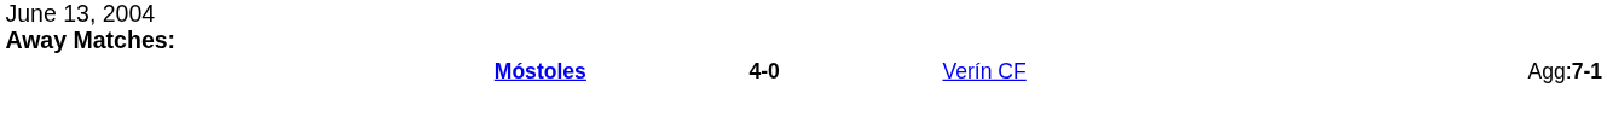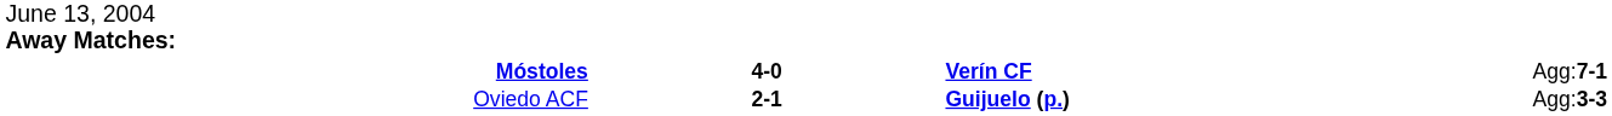 <table width=100% cellspacing=1>
 <tr>
 <th width=20%></th>
 <th width=12%></th>
 <th width=20%></th>
 <th></th>
 </tr>
 <tr>
 <td>June 13, 2004<br><strong>Away Matches:</strong></td>
 </tr>
 <tr style=font-size:90%>
 <td align=right><strong><a href='#'>Móstoles</a></strong></td>
 <td align=center><strong>4-0</strong></td>
-<td><a href='#'>Verín CF</a></td>
+<td><strong><a href='#'>Verín CF</a></strong></td>
 <td>Agg:<strong>7-1</strong></td>
 </tr>
+<tr style=font-size:90%>
+<td align=right><a href='#'>Oviedo ACF</a></td>
+<td align=center><strong>2-1</strong></td>
+<td><strong><a href='#'>Guijuelo</a> (<a href='#'>p.</a>)</strong></td>
+<td>Agg:<strong>3-3</strong></td>
+</tr>
 </table>
